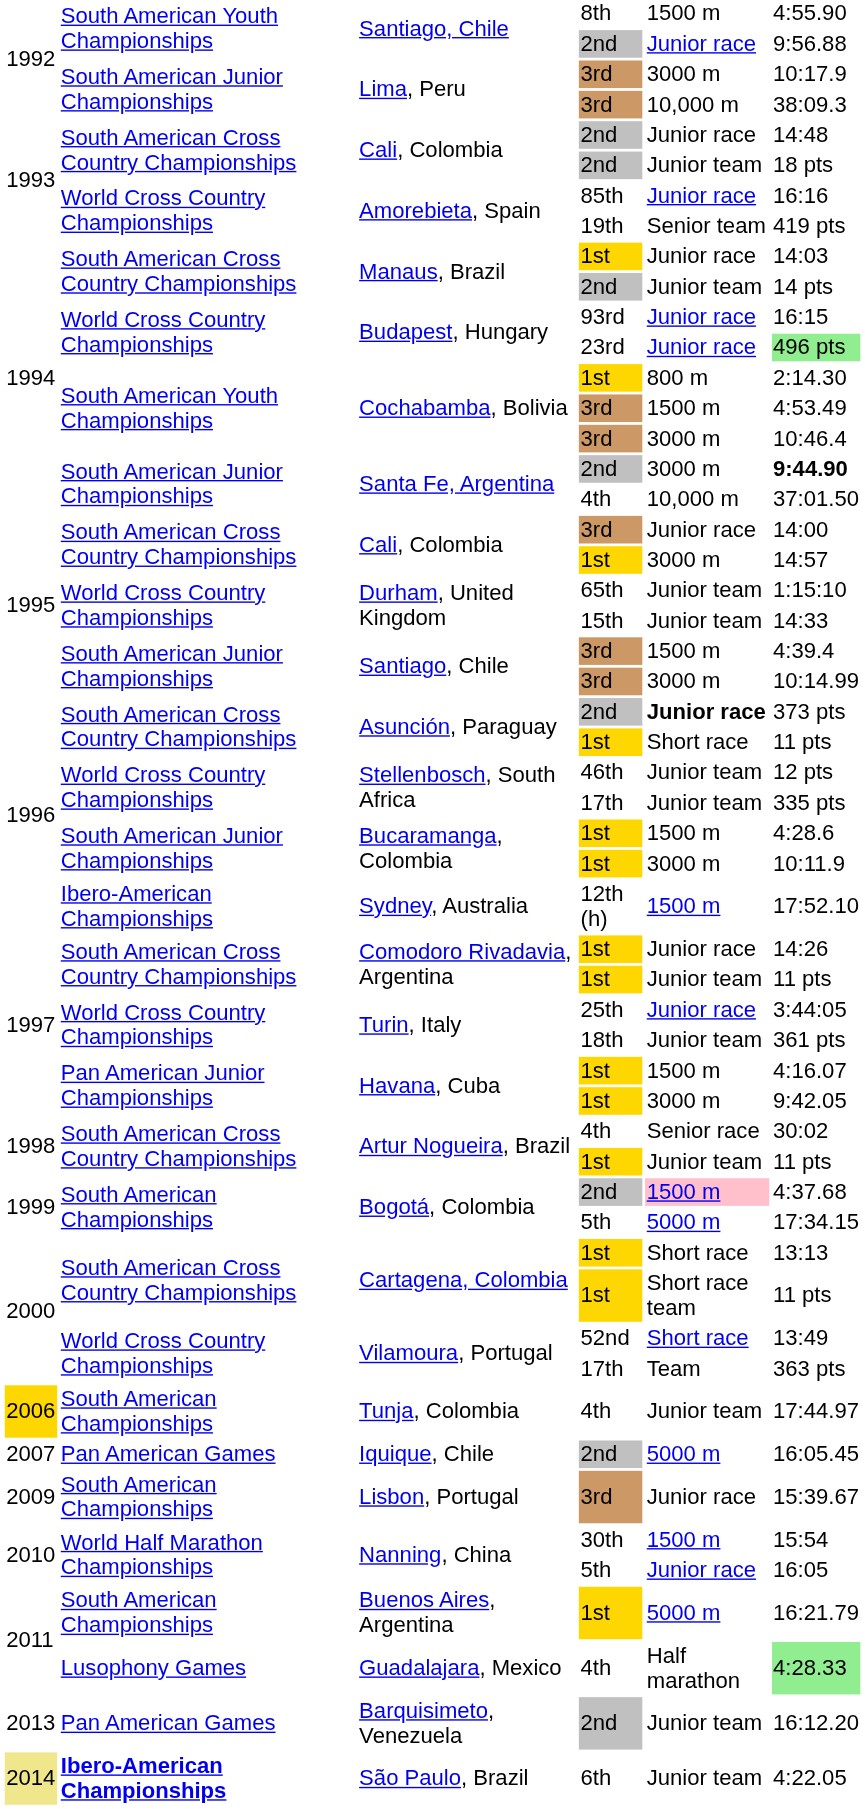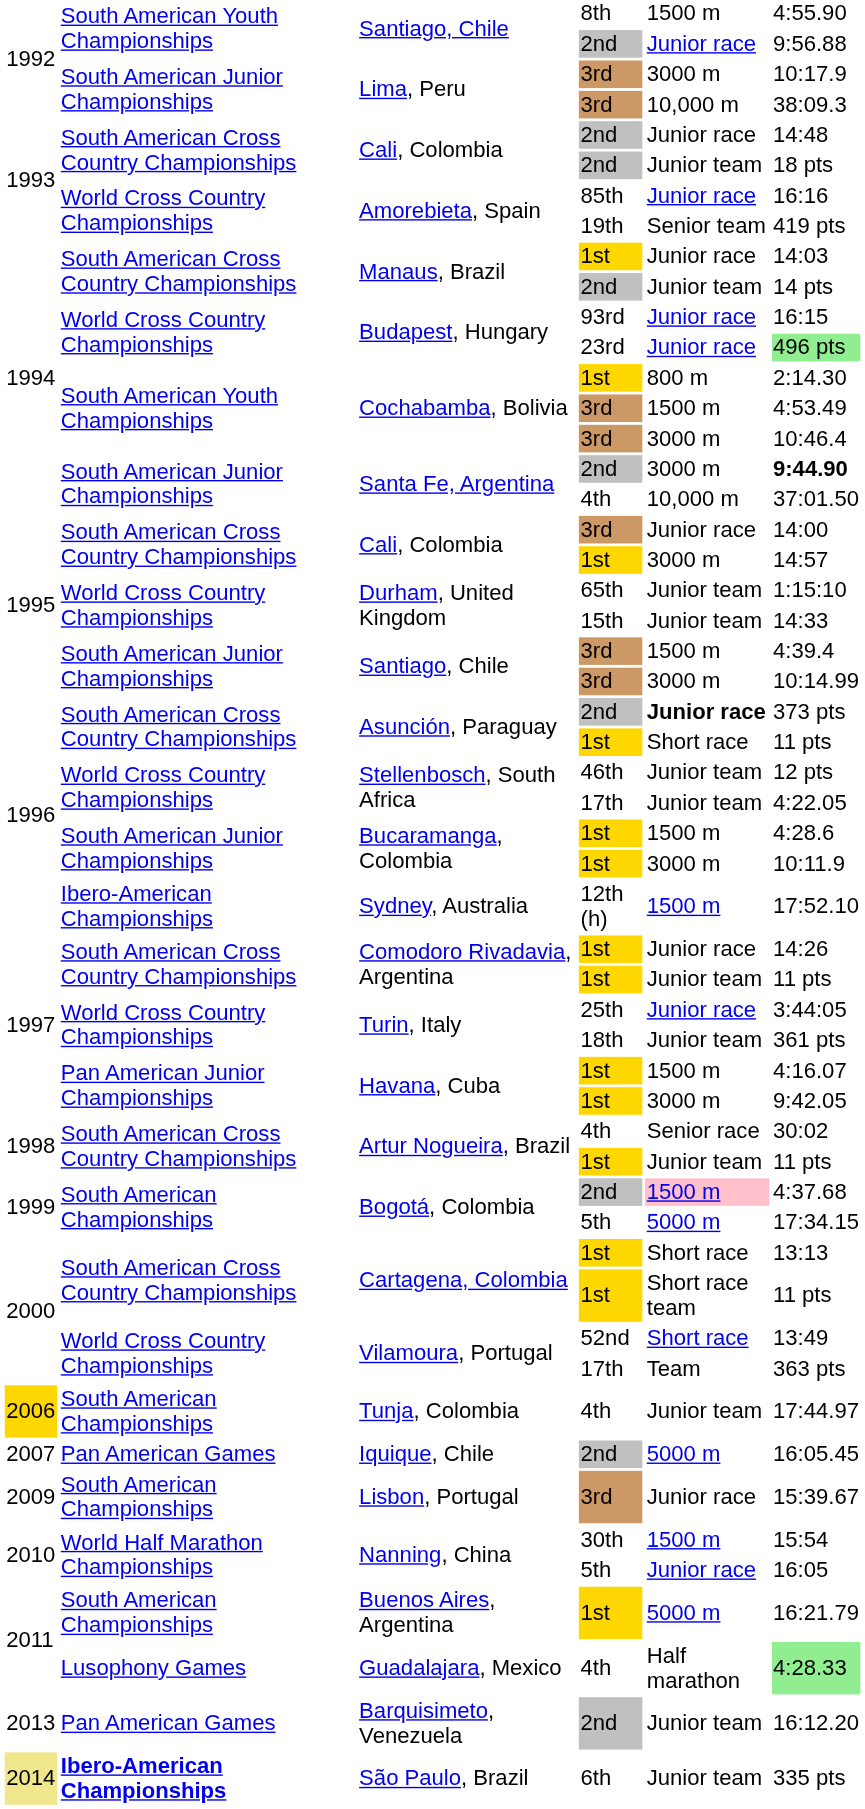 <table>
 <tr>
 <td rowspan=4>1992</td>
 <td rowspan=2><a href='#'>South American Youth Championships</a></td>
 <td rowspan=2><a href='#'>Santiago, Chile</a></td>
 <td>8th</td>
 <td>1500 m</td>
 <td>4:55.90</td>
 </tr>
 <tr>
 <td bgcolor=silver>2nd</td>
 <td><a href='#'>Junior race</a></td>
 <td>9:56.88</td>
 </tr>
 <tr>
 <td rowspan=2><a href='#'>South American Junior Championships</a></td>
 <td rowspan=2><a href='#'>Lima</a>, Peru</td>
 <td bgcolor=cc9966>3rd</td>
 <td>3000 m</td>
 <td>10:17.9</td>
 </tr>
 <tr>
 <td bgcolor=cc9966>3rd</td>
 <td>10,000 m</td>
 <td>38:09.3</td>
 </tr>
 <tr>
 <td rowspan=4>1993</td>
 <td rowspan=2><a href='#'>South American Cross Country Championships</a></td>
 <td rowspan=2><a href='#'>Cali</a>, Colombia</td>
 <td bgcolor=silver>2nd</td>
 <td>Junior race</td>
 <td>14:48</td>
 </tr>
 <tr>
 <td bgcolor=silver>2nd</td>
 <td>Junior team</td>
 <td>18 pts</td>
 </tr>
 <tr>
 <td rowspan=2><a href='#'>World Cross Country Championships</a></td>
 <td rowspan=2><a href='#'>Amorebieta</a>, Spain</td>
 <td>85th</td>
 <td><a href='#'>Junior race</a></td>
 <td>16:16</td>
 </tr>
 <tr>
 <td>19th</td>
 <td>Senior team</td>
 <td>419 pts</td>
 </tr>
 <tr>
 <td rowspan=9>1994</td>
 <td rowspan=2><a href='#'>South American Cross Country Championships</a></td>
 <td rowspan=2><a href='#'>Manaus</a>, Brazil</td>
 <td bgcolor=gold>1st</td>
 <td>Junior race</td>
 <td>14:03</td>
 </tr>
 <tr>
 <td bgcolor=silver>2nd</td>
 <td>Junior team</td>
 <td>14 pts</td>
 </tr>
 <tr>
 <td rowspan=2><a href='#'>World Cross Country Championships</a></td>
 <td rowspan=2><a href='#'>Budapest</a>, Hungary</td>
 <td>93rd</td>
 <td><a href='#'>Junior race</a></td>
 <td>16:15</td>
 </tr>
 <tr>
 <td>23rd</td>
 <td><a href='#'>Junior race</a></td>
 <td style="background: lightgreen;">496 pts</td>
 </tr>
 <tr>
 <td rowspan=3><a href='#'>South American Youth Championships</a></td>
 <td rowspan=3><a href='#'>Cochabamba</a>, Bolivia</td>
 <td bgcolor=gold>1st</td>
 <td>800 m</td>
 <td>2:14.30</td>
 </tr>
 <tr>
 <td bgcolor=cc9966>3rd</td>
 <td>1500 m</td>
 <td>4:53.49</td>
 </tr>
 <tr>
 <td bgcolor=cc9966>3rd</td>
 <td>3000 m</td>
 <td>10:46.4</td>
 </tr>
 <tr>
 <td rowspan=2><a href='#'>South American Junior Championships</a></td>
 <td rowspan=2><a href='#'>Santa Fe, Argentina</a></td>
 <td bgcolor=silver>2nd</td>
 <td>3000 m</td>
 <td><strong>9:44.90</strong></td>
 </tr>
 <tr>
 <td>4th</td>
 <td>10,000 m</td>
 <td>37:01.50</td>
 </tr>
 <tr>
 <td rowspan=6>1995</td>
 <td rowspan=2><a href='#'>South American Cross Country Championships</a></td>
 <td rowspan=2><a href='#'>Cali</a>, Colombia</td>
 <td bgcolor=cc9966>3rd</td>
 <td>Junior race</td>
 <td>14:00</td>
 </tr>
 <tr>
 <td bgcolor=gold>1st</td>
 <td>3000 m</td>
 <td>14:57</td>
 </tr>
 <tr>
 <td rowspan=2><a href='#'>World Cross Country Championships</a></td>
 <td rowspan=2><a href='#'>Durham</a>, United Kingdom</td>
 <td>65th</td>
 <td>Junior team</td>
 <td>1:15:10</td>
 </tr>
 <tr>
 <td>15th</td>
 <td>Junior team</td>
 <td>14:33</td>
 </tr>
 <tr>
 <td rowspan=2><a href='#'>South American Junior Championships</a></td>
 <td rowspan=2><a href='#'>Santiago</a>, Chile</td>
 <td bgcolor=cc9966>3rd</td>
 <td>1500 m</td>
 <td>4:39.4</td>
 </tr>
 <tr>
 <td bgcolor=cc9966>3rd</td>
 <td>3000 m</td>
 <td>10:14.99</td>
 </tr>
 <tr>
 <td rowspan=7>1996</td>
 <td rowspan=2><a href='#'>South American Cross Country Championships</a></td>
 <td rowspan=2><a href='#'>Asunción</a>, Paraguay</td>
 <td bgcolor=silver>2nd</td>
 <td><strong>Junior race</strong></td>
 <td>373 pts</td>
 </tr>
 <tr>
 <td bgcolor=gold>1st</td>
 <td>Short race</td>
 <td>11 pts</td>
 </tr>
 <tr>
 <td rowspan=2><a href='#'>World Cross Country Championships</a></td>
 <td rowspan=2><a href='#'>Stellenbosch</a>, South Africa</td>
 <td>46th</td>
 <td>Junior team</td>
 <td>12 pts</td>
 </tr>
 <tr>
 <td>17th</td>
 <td>Junior team</td>
-<td>335 pts</td>
+<td>4:22.05</td>
 </tr>
 <tr>
 <td rowspan=2><a href='#'>South American Junior Championships</a></td>
 <td rowspan=2><a href='#'>Bucaramanga</a>, Colombia</td>
 <td bgcolor=gold>1st</td>
 <td>1500 m</td>
 <td>4:28.6</td>
 </tr>
 <tr>
 <td bgcolor=gold>1st</td>
 <td>3000 m</td>
 <td>10:11.9</td>
 </tr>
 <tr>
 <td><a href='#'>Ibero-American Championships</a></td>
 <td><a href='#'>Sydney</a>, Australia</td>
 <td>12th (h)</td>
 <td><a href='#'>1500 m</a></td>
 <td>17:52.10</td>
 </tr>
 <tr>
 <td rowspan=6>1997</td>
 <td rowspan=2><a href='#'>South American Cross Country Championships</a></td>
 <td rowspan=2><a href='#'>Comodoro Rivadavia</a>, Argentina</td>
 <td bgcolor=gold>1st</td>
 <td>Junior race</td>
 <td>14:26</td>
 </tr>
 <tr>
 <td bgcolor=gold>1st</td>
 <td>Junior team</td>
 <td>11 pts</td>
 </tr>
 <tr>
 <td rowspan=2><a href='#'>World Cross Country Championships</a></td>
 <td rowspan=2><a href='#'>Turin</a>, Italy</td>
 <td>25th</td>
 <td><a href='#'>Junior race</a></td>
 <td>3:44:05</td>
 </tr>
 <tr>
 <td>18th</td>
 <td>Junior team</td>
 <td>361 pts</td>
 </tr>
 <tr>
 <td rowspan=2><a href='#'>Pan American Junior Championships</a></td>
 <td rowspan=2><a href='#'>Havana</a>, Cuba</td>
 <td bgcolor=gold>1st</td>
 <td>1500 m</td>
 <td>4:16.07</td>
 </tr>
 <tr>
 <td bgcolor=gold>1st</td>
 <td>3000 m</td>
 <td>9:42.05</td>
 </tr>
 <tr>
 <td rowspan=2>1998</td>
 <td rowspan=2><a href='#'>South American Cross Country Championships</a></td>
 <td rowspan=2><a href='#'>Artur Nogueira</a>, Brazil</td>
 <td>4th</td>
 <td>Senior race</td>
 <td>30:02</td>
 </tr>
 <tr>
 <td bgcolor=gold>1st</td>
 <td>Junior team</td>
 <td>11 pts</td>
 </tr>
 <tr>
 <td rowspan=2>1999</td>
 <td rowspan=2><a href='#'>South American Championships</a></td>
 <td rowspan=2><a href='#'>Bogotá</a>, Colombia</td>
 <td bgcolor=silver>2nd</td>
 <td style="background: pink;"><a href='#'>1500 m</a></td>
 <td>4:37.68</td>
 </tr>
 <tr>
 <td>5th</td>
 <td><a href='#'>5000 m</a></td>
 <td>17:34.15</td>
 </tr>
 <tr>
 <td rowspan=4>2000</td>
 <td rowspan=2><a href='#'>South American Cross Country Championships</a></td>
 <td rowspan=2><a href='#'>Cartagena, Colombia</a></td>
 <td bgcolor=gold>1st</td>
 <td>Short race</td>
 <td>13:13</td>
 </tr>
 <tr>
 <td bgcolor=gold>1st</td>
 <td>Short race team</td>
 <td>11 pts</td>
 </tr>
 <tr>
 <td rowspan=2><a href='#'>World Cross Country Championships</a></td>
 <td rowspan=2><a href='#'>Vilamoura</a>, Portugal</td>
 <td>52nd</td>
 <td><a href='#'>Short race</a></td>
 <td>13:49</td>
 </tr>
 <tr>
 <td>17th</td>
 <td>Team</td>
 <td>363 pts</td>
 </tr>
 <tr>
 <td style="background: gold;">2006</td>
 <td><a href='#'>South American Championships</a></td>
 <td><a href='#'>Tunja</a>, Colombia</td>
 <td>4th</td>
 <td>Junior team</td>
 <td>17:44.97</td>
 </tr>
 <tr>
 <td>2007</td>
 <td><a href='#'>Pan American Games</a></td>
 <td><a href='#'>Iquique</a>, Chile</td>
 <td bgcolor=silver>2nd</td>
 <td><a href='#'>5000 m</a></td>
 <td>16:05.45</td>
 </tr>
 <tr>
 <td>2009</td>
 <td><a href='#'>South American Championships</a></td>
 <td><a href='#'>Lisbon</a>, Portugal</td>
 <td bgcolor=cc9966>3rd</td>
 <td>Junior race</td>
 <td>15:39.67 </td>
 </tr>
 <tr>
 <td rowspan=2>2010</td>
 <td rowspan=2><a href='#'>World Half Marathon Championships</a></td>
 <td rowspan=2><a href='#'>Nanning</a>, China</td>
 <td>30th</td>
 <td><a href='#'>1500 m</a></td>
 <td>15:54</td>
 </tr>
 <tr>
 <td>5th</td>
 <td><a href='#'>Junior race</a></td>
 <td>16:05</td>
 </tr>
 <tr>
 <td rowspan=2>2011</td>
 <td><a href='#'>South American Championships</a></td>
 <td><a href='#'>Buenos Aires</a>, Argentina</td>
 <td bgcolor=gold>1st</td>
 <td><a href='#'>5000 m</a></td>
 <td>16:21.79</td>
 </tr>
 <tr>
 <td><a href='#'>Lusophony Games</a></td>
 <td><a href='#'>Guadalajara</a>, Mexico</td>
 <td>4th</td>
 <td>Half marathon</td>
 <td style="background: lightgreen;">4:28.33</td>
 </tr>
 <tr>
 <td>2013</td>
 <td><a href='#'>Pan American Games</a></td>
 <td><a href='#'>Barquisimeto</a>, Venezuela</td>
 <td bgcolor=silver>2nd</td>
 <td>Junior team</td>
 <td>16:12.20</td>
 </tr>
 <tr>
 <td style="background: khaki;">2014</td>
 <td><strong><a href='#'>Ibero-American Championships</a></strong></td>
 <td><a href='#'>São Paulo</a>, Brazil</td>
 <td>6th</td>
 <td>Junior team</td>
-<td>4:22.05</td>
+<td>335 pts</td>
 </tr>
 </table>
